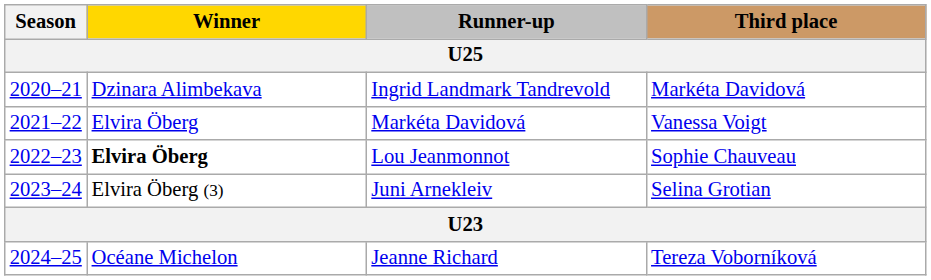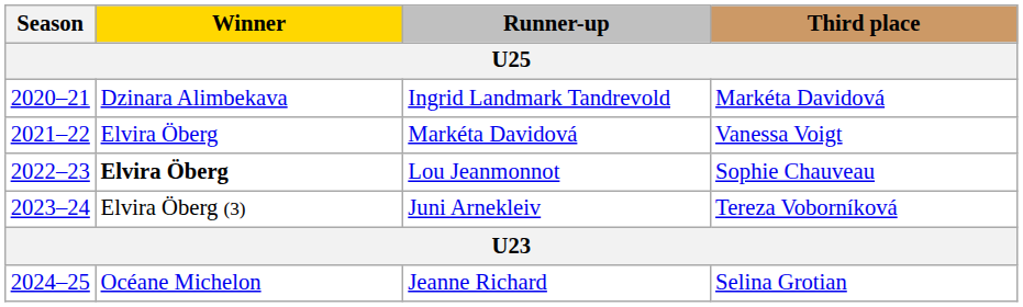 <table class="wikitable plainrowheaders" style="background:#fff; font-size:86%; line-height:16px; border:grey solid 1px; border-collapse:collapse;">
 <tr>
 <th>Season</th>
 <th scope="col" style="background:gold; width:180px;">Winner</th>
 <th scope="col" style="background:silver; width:180px;">Runner-up</th>
 <th scope="col" style="background:#c96; width:180px;">Third place</th>
 </tr>
 <tr>
 <th colspan=4>U25</th>
 </tr>
 <tr>
 <td><a href='#'>2020–21</a></td>
 <td> <a href='#'>Dzinara Alimbekava</a></td>
 <td> <a href='#'>Ingrid Landmark Tandrevold</a></td>
 <td> <a href='#'>Markéta Davidová</a></td>
 </tr>
 <tr>
 <td><a href='#'>2021–22</a></td>
 <td> <a href='#'>Elvira Öberg</a></td>
 <td> <a href='#'>Markéta Davidová</a></td>
 <td> <a href='#'>Vanessa Voigt</a></td>
 </tr>
 <tr>
 <td><a href='#'>2022–23</a></td>
 <td><strong> Elvira Öberg</strong></td>
 <td> <a href='#'>Lou Jeanmonnot</a></td>
 <td> <a href='#'>Sophie Chauveau</a></td>
 </tr>
 <tr>
 <td><a href='#'>2023–24</a></td>
 <td> Elvira Öberg <small>(3)</small></td>
 <td> <a href='#'>Juni Arnekleiv</a></td>
-<td> <a href='#'>Selina Grotian</a></td>
+<td> <a href='#'>Tereza Voborníková</a></td>
 </tr>
 <tr>
 <th colspan=4>U23</th>
 </tr>
 <tr>
 <td><a href='#'>2024–25</a></td>
 <td> <a href='#'>Océane Michelon</a></td>
 <td> <a href='#'>Jeanne Richard</a></td>
-<td> <a href='#'>Tereza Voborníková</a></td>
+<td> <a href='#'>Selina Grotian</a></td>
 </tr>
 </table>
